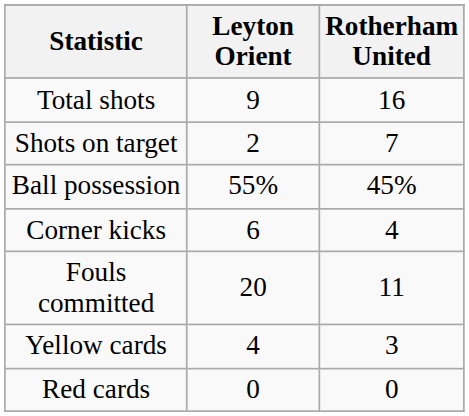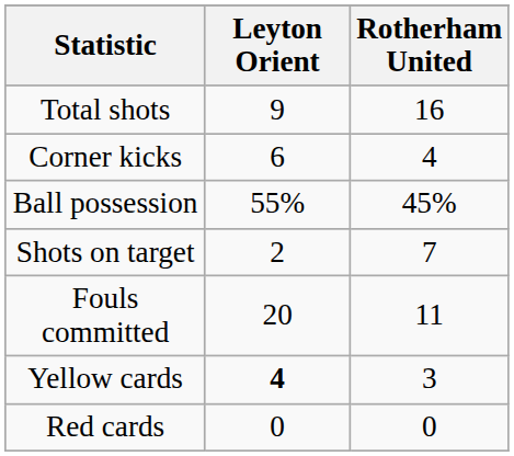 <table class="wikitable" style="text-align:center">
 <tr>
 </tr>
 <tr>
 <th width=100>Statistic</th>
 <th width=70>Leyton Orient</th>
 <th width=70>Rotherham United</th>
 </tr>
 <tr>
 <td>Total shots</td>
 <td>9</td>
 <td>16</td>
 </tr>
 <tr>
-<td>Shots on target</td>
-<td>2</td>
-<td>7</td>
+<td>Corner kicks</td>
+<td>6</td>
+<td>4</td>
 </tr>
 <tr>
 <td>Ball possession</td>
 <td>55%</td>
 <td>45%</td>
 </tr>
 <tr>
-<td>Corner kicks</td>
-<td>6</td>
-<td>4</td>
+<td>Shots on target</td>
+<td>2</td>
+<td>7</td>
 </tr>
 <tr>
 <td>Fouls committed</td>
 <td>20</td>
 <td>11</td>
 </tr>
 <tr>
 <td>Yellow cards</td>
-<td>4</td>
+<td><strong>4</strong></td>
 <td>3</td>
 </tr>
 <tr>
 <td>Red cards</td>
 <td>0</td>
 <td>0</td>
 </tr>
 </table>
